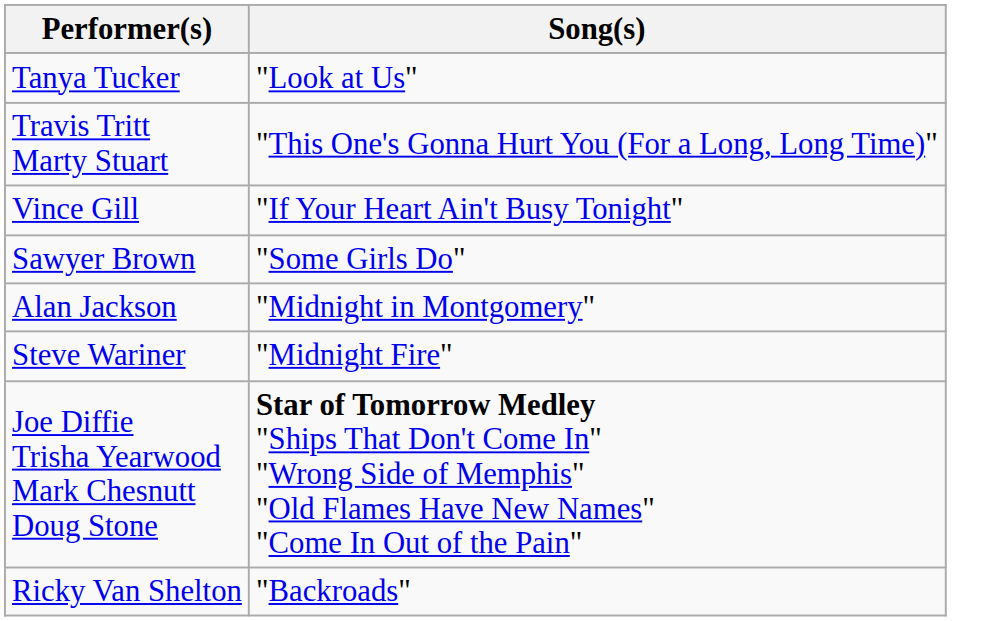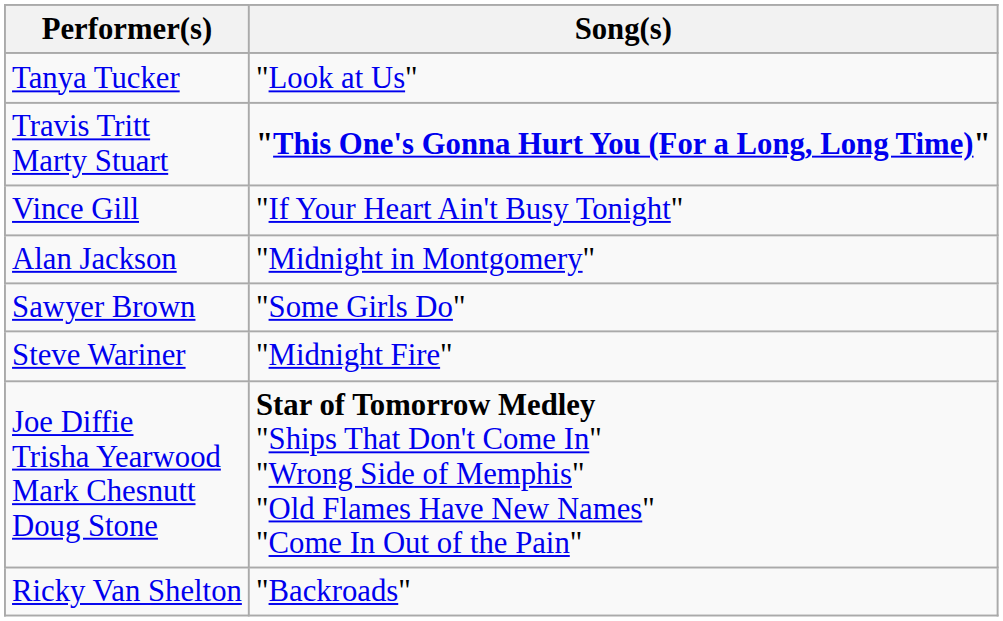 <table class="wikitable">
 <tr>
 <th>Performer(s)</th>
 <th>Song(s)</th>
 </tr>
 <tr>
 <td><a href='#'>Tanya Tucker</a></td>
 <td>"<a href='#'>Look at Us</a>"</td>
 </tr>
 <tr>
 <td><a href='#'>Travis Tritt</a><br><a href='#'>Marty Stuart</a></td>
-<td>"<a href='#'>This One's Gonna Hurt You (For a Long, Long Time)</a>"</td>
+<td><strong>"<a href='#'>This One's Gonna Hurt You (For a Long, Long Time)</a>"</strong></td>
 </tr>
 <tr>
 <td><a href='#'>Vince Gill</a></td>
 <td>"<a href='#'>If Your Heart Ain't Busy Tonight</a>"</td>
 </tr>
 <tr>
+<td><a href='#'>Alan Jackson</a></td>
+<td>"<a href='#'>Midnight in Montgomery</a>"</td>
+</tr>
+<tr>
 <td><a href='#'>Sawyer Brown</a></td>
 <td>"<a href='#'>Some Girls Do</a>"</td>
-</tr>
-<tr>
-<td><a href='#'>Alan Jackson</a></td>
-<td>"<a href='#'>Midnight in Montgomery</a>"</td>
 </tr>
 <tr>
 <td><a href='#'>Steve Wariner</a></td>
 <td>"<a href='#'>Midnight Fire</a>"</td>
 </tr>
 <tr>
 <td><a href='#'>Joe Diffie</a><br><a href='#'>Trisha Yearwood</a><br><a href='#'>Mark Chesnutt</a><br><a href='#'>Doug Stone</a></td>
 <td><strong>Star of Tomorrow Medley</strong><br>"<a href='#'>Ships That Don't Come In</a>"<br>"<a href='#'>Wrong Side of Memphis</a>"<br>"<a href='#'>Old Flames Have New Names</a>"<br>"<a href='#'>Come In Out of the Pain</a>"</td>
 </tr>
 <tr>
 <td><a href='#'>Ricky Van Shelton</a></td>
 <td>"<a href='#'>Backroads</a>"</td>
 </tr>
 </table>
